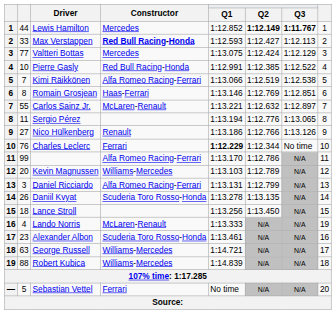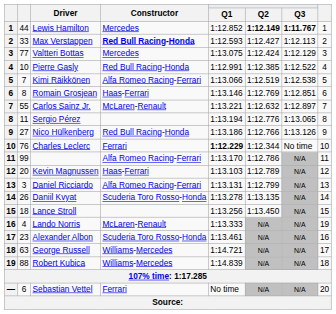 <table class="wikitable sortable" style="font-size:85%">
 <tr>
 <th rowspan="2"></th>
 <th rowspan="2"></th>
 <th rowspan="2">Driver</th>
 <th rowspan="2">Constructor</th>
 <th colspan="3" style="background:#eaecf0; text-align:center;"></th>
 <th rowspan="2"></th>
 </tr>
 <tr>
 <th>Q1</th>
 <th>Q2</th>
 <th>Q3</th>
 </tr>
 <tr>
 <th>1</th>
 <td align="center">44</td>
 <td data-sort-value="HAM"> <a href='#'>Lewis Hamilton</a></td>
 <td><a href='#'>Mercedes</a></td>
 <td>1:12.852</td>
 <td><strong>1:12.149</strong></td>
 <td><strong>1:11.767</strong></td>
 <td align="center">1</td>
 </tr>
 <tr>
 <th>2</th>
 <td align="center">33</td>
 <td data-sort-value="VER"> <a href='#'>Max Verstappen</a></td>
 <td><strong><a href='#'>Red Bull Racing</a>-<a href='#'>Honda</a></strong></td>
 <td>1:12.593</td>
 <td>1:12.427</td>
 <td>1:12.113</td>
 <td align="center">2</td>
 </tr>
 <tr>
 <th>3</th>
 <td align="center">77</td>
 <td data-sort-value="BOT"> <a href='#'>Valtteri Bottas</a></td>
 <td><a href='#'>Mercedes</a></td>
 <td>1:13.075</td>
 <td>1:12.424</td>
 <td>1:12.129</td>
 <td align="center">3</td>
 </tr>
 <tr>
 <th>4</th>
 <td align="center">10</td>
 <td data-sort-value="GAS"> <a href='#'>Pierre Gasly</a></td>
 <td><a href='#'>Red Bull Racing</a>-<a href='#'>Honda</a></td>
 <td>1:12.991</td>
 <td>1:12.385</td>
 <td>1:12.522</td>
 <td align="center">4</td>
 </tr>
 <tr>
 <th>5</th>
 <td align="center">7</td>
 <td data-sort-value="RAI"> <a href='#'>Kimi Räikkönen</a></td>
 <td><a href='#'>Alfa Romeo Racing</a>-<a href='#'>Ferrari</a></td>
 <td>1:13.066</td>
 <td>1:12.519</td>
 <td>1:12.538</td>
 <td align="center">5</td>
 </tr>
 <tr>
 <th>6</th>
 <td align="center">8</td>
 <td data-sort-value="GRO"> <a href='#'>Romain Grosjean</a></td>
 <td><a href='#'>Haas</a>-<a href='#'>Ferrari</a></td>
 <td>1:13.146</td>
 <td>1:12.769</td>
 <td>1:12.851</td>
 <td align="center">6</td>
 </tr>
 <tr>
 <th>7</th>
 <td align="center">55</td>
 <td data-sort-value="SAI"> <a href='#'>Carlos Sainz Jr.</a></td>
 <td><a href='#'>McLaren</a>-<a href='#'>Renault</a></td>
 <td>1:13.221</td>
 <td>1:12.632</td>
 <td>1:12.897</td>
 <td align="center">7</td>
 </tr>
 <tr>
 <th>8</th>
 <td align="center">11</td>
 <td data-sort-value="PER"> <a href='#'>Sergio Pérez</a></td>
 <td></td>
 <td>1:13.194</td>
 <td>1:12.776</td>
 <td>1:13.065</td>
 <td align="center">8</td>
 </tr>
 <tr>
 <th>9</th>
 <td align="center">27</td>
 <td data-sort-value="HUL"> <a href='#'>Nico Hülkenberg</a></td>
-<td><a href='#'>Renault</a></td>
+<td><a href='#'>Red Bull Racing</a>-<a href='#'>Honda</a></td>
 <td>1:13.186</td>
 <td>1:12.766</td>
 <td>1:13.126</td>
 <td align="center">9</td>
 </tr>
 <tr>
 <th>10</th>
 <td align="center">76</td>
 <td data-sort-value="LEC"> <a href='#'>Charles Leclerc</a></td>
 <td><a href='#'>Ferrari</a></td>
 <td><strong>1:12.229</strong></td>
 <td>1:12.344</td>
 <td data-sort-value="2">No time</td>
 <td align="center">10</td>
 </tr>
 <tr>
 <th>11</th>
 <td align="center">99</td>
 <td data-sort-value="GIO"></td>
 <td><a href='#'>Alfa Romeo Racing</a>-<a href='#'>Ferrari</a></td>
 <td>1:13.170</td>
 <td>1:12.786</td>
 <td style="background: silver" align="center" data-sort-value="21"><small>N/A</small></td>
 <td align="center">11</td>
 </tr>
 <tr>
 <th>12</th>
 <td align="center">20</td>
 <td data-sort-value="MAG"> <a href='#'>Kevin Magnussen</a></td>
-<td><a href='#'>Williams</a>-<a href='#'>Mercedes</a></td>
+<td><a href='#'>Haas</a>-<a href='#'>Ferrari</a></td>
 <td>1:13.103</td>
 <td>1:12.789</td>
 <td style="background: silver" align="center"data-sort-value="22"><small>N/A</small></td>
 <td align="center">12</td>
 </tr>
 <tr>
 <th>13</th>
 <td align="center">3</td>
 <td data-sort-value="RIC"> <a href='#'>Daniel Ricciardo</a></td>
 <td><a href='#'>Alfa Romeo Racing</a>-<a href='#'>Ferrari</a></td>
 <td>1:13.131</td>
 <td>1:12.799</td>
 <td style="background: silver" align="center" data-sort-value="23"><small>N/A</small></td>
 <td align="center">13</td>
 </tr>
 <tr>
 <th>14</th>
 <td align="center">26</td>
 <td data-sort-value="KVY"> <a href='#'>Daniil Kvyat</a></td>
 <td><a href='#'>Scuderia Toro Rosso</a>-<a href='#'>Honda</a></td>
 <td>1:13.278</td>
 <td>1:13.135</td>
 <td style="background: silver" align="center" data-sort-value="24"><small>N/A</small></td>
 <td align="center">14</td>
 </tr>
 <tr>
 <th>15</th>
 <td align="center">18</td>
 <td data-sort-value="STR"> <a href='#'>Lance Stroll</a></td>
 <td></td>
 <td>1:13.256</td>
 <td>1:13.450</td>
 <td style="background: silver" align="center" data-sort-value="25"><small>N/A</small></td>
 <td align="center">15</td>
 </tr>
 <tr>
 <th>16</th>
 <td align="center">4</td>
 <td data-sort-value="NOR"> <a href='#'>Lando Norris</a></td>
 <td><a href='#'>McLaren</a>-<a href='#'>Renault</a></td>
 <td>1:13.333</td>
 <td style="background: silver" align="center" data-sort-value="26"><small>N/A</small></td>
 <td style="background: silver" align="center"data-sort-value="26"><small>N/A</small></td>
 <td align="center">19</td>
 </tr>
 <tr>
 <th>17</th>
 <td align="center">23</td>
 <td data-sort-value="ALB"> <a href='#'>Alexander Albon</a></td>
 <td><a href='#'>Scuderia Toro Rosso</a>-<a href='#'>Honda</a></td>
 <td>1:13.461</td>
 <td style="background: silver" align="center" data-sort-value="27"><small>N/A</small></td>
 <td style="background: silver" align="center" data-sort-value="27"><small>N/A</small></td>
 <td align="center">16</td>
 </tr>
 <tr>
 <th>18</th>
 <td align="center">63</td>
 <td data-sort-value="RUS"> <a href='#'>George Russell</a></td>
 <td><a href='#'>Williams</a>-<a href='#'>Mercedes</a></td>
 <td>1:14.721</td>
 <td style="background: silver" align="center" data-sort-value="28"><small>N/A</small></td>
 <td style="background: silver" align="center"data-sort-value="28"><small>N/A</small></td>
 <td align="center">17</td>
 </tr>
 <tr>
 <th>19</th>
 <td align="center">88</td>
 <td data-sort-value="KUB"> <a href='#'>Robert Kubica</a></td>
 <td><a href='#'>Williams</a>-<a href='#'>Mercedes</a></td>
 <td>1:14.839</td>
 <td style="background: silver" align="center"data-sort-value="29"><small>N/A</small></td>
 <td style="background: silver" align="center"data-sort-value="29"><small>N/A</small></td>
 <td align="center">18</td>
 </tr>
 <tr class="sortbottom">
 <th colspan="8" data-sort-value="999"><a href='#'>107% time</a>: 1:17.285</th>
 </tr>
 <tr>
 <th data-sort-value="20">—</th>
-<td align="center">5</td>
+<td align="center">6</td>
 <td data-sort-value="VET"> <a href='#'>Sebastian Vettel</a></td>
 <td><a href='#'>Ferrari</a></td>
 <td>No time</td>
 <td style="background: silver" align="center"data-sort-value="30"><small>N/A</small></td>
 <td style="background: silver" align="center"data-sort-value="30"><small>N/A</small></td>
 <td align="center">20</td>
 </tr>
 <tr>
 <th colspan="8">Source:</th>
 </tr>
 </table>
